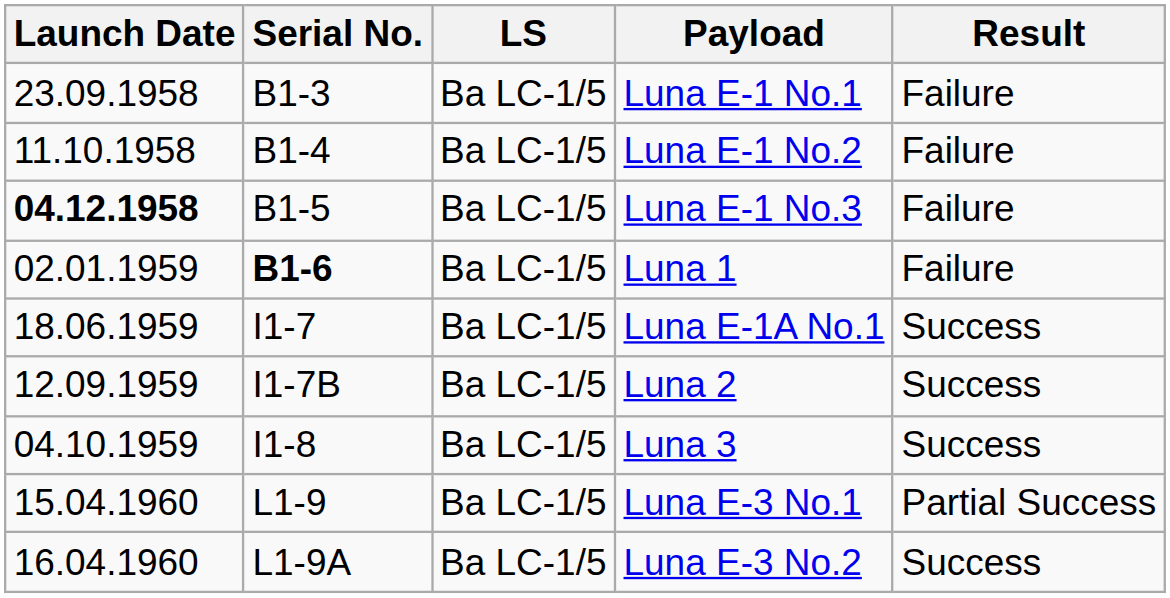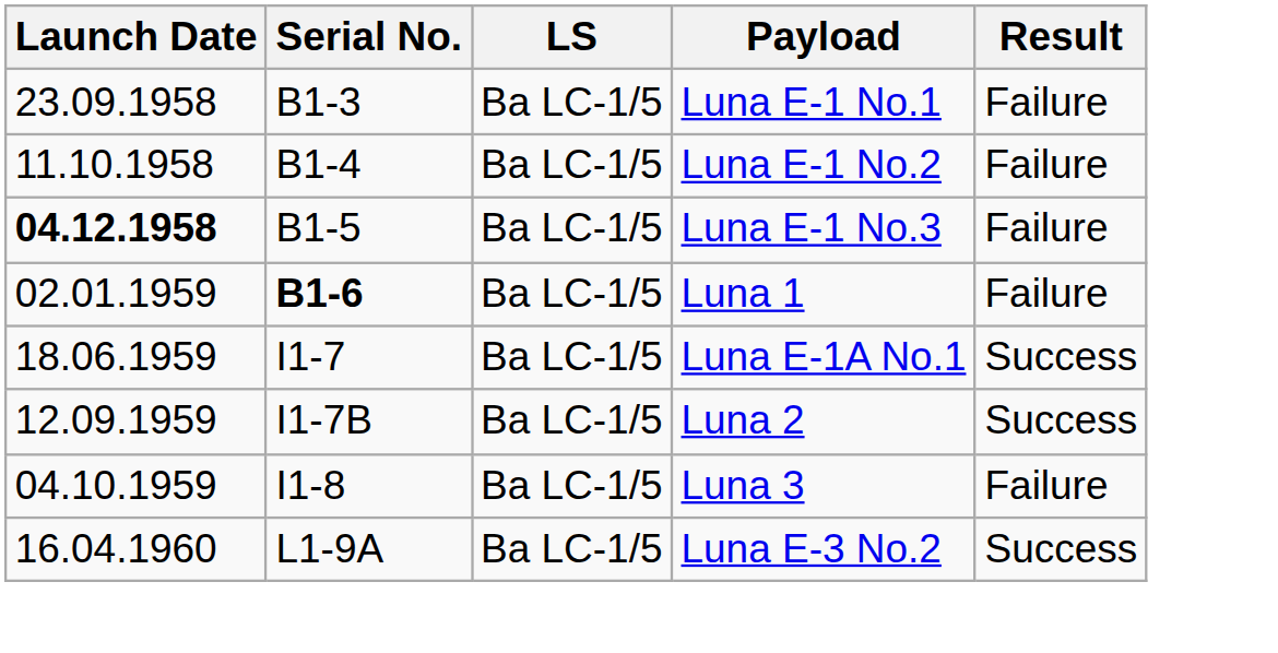 <table class="wikitable">
 <tr>
 <th>Launch Date</th>
 <th>Serial No.</th>
 <th>LS</th>
 <th>Payload</th>
 <th>Result</th>
 </tr>
 <tr>
 <td>23.09.1958</td>
 <td>B1-3</td>
 <td>Ba LC-1/5</td>
 <td><a href='#'>Luna E-1 No.1</a></td>
 <td>Failure</td>
 </tr>
 <tr>
 <td>11.10.1958</td>
 <td>B1-4</td>
 <td>Ba LC-1/5</td>
 <td><a href='#'>Luna E-1 No.2</a></td>
 <td>Failure</td>
 </tr>
 <tr>
 <td><strong>04.12.1958</strong></td>
 <td>B1-5</td>
 <td>Ba LC-1/5</td>
 <td><a href='#'>Luna E-1 No.3</a></td>
 <td>Failure</td>
 </tr>
 <tr>
 <td>02.01.1959</td>
 <td><strong>B1-6</strong></td>
 <td>Ba LC-1/5</td>
 <td><a href='#'>Luna 1</a></td>
 <td>Failure</td>
 </tr>
 <tr>
 <td>18.06.1959</td>
 <td>I1-7</td>
 <td>Ba LC-1/5</td>
 <td><a href='#'>Luna E-1A No.1</a></td>
 <td>Success</td>
 </tr>
 <tr>
 <td>12.09.1959</td>
 <td>I1-7B</td>
 <td>Ba LC-1/5</td>
 <td><a href='#'>Luna 2</a></td>
 <td>Success</td>
 </tr>
 <tr>
 <td>04.10.1959</td>
 <td>I1-8</td>
 <td>Ba LC-1/5</td>
 <td><a href='#'>Luna 3</a></td>
-<td>Success</td>
-</tr>
-<tr>
-<td>15.04.1960</td>
-<td>L1-9</td>
-<td>Ba LC-1/5</td>
-<td><a href='#'>Luna E-3 No.1</a></td>
-<td>Partial Success</td>
+<td>Failure</td>
 </tr>
 <tr>
 <td>16.04.1960</td>
 <td>L1-9A</td>
 <td>Ba LC-1/5</td>
 <td><a href='#'>Luna E-3 No.2</a></td>
 <td>Success</td>
 </tr>
 </table>
